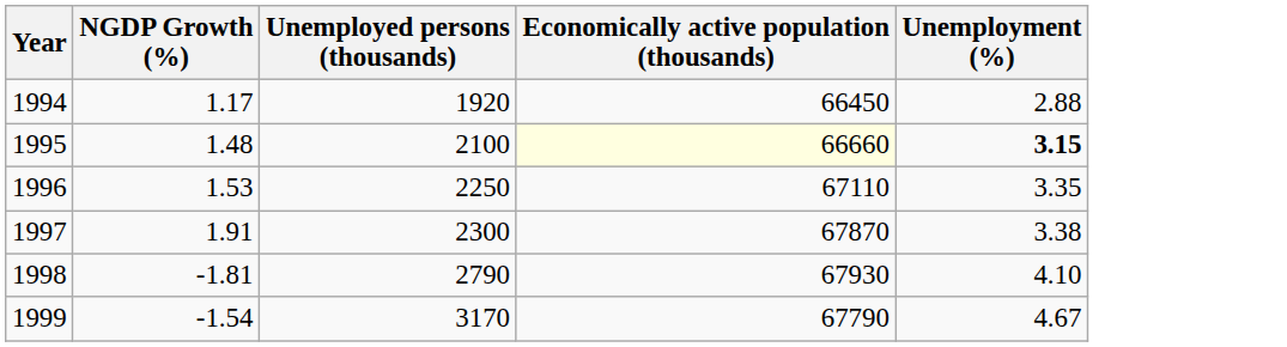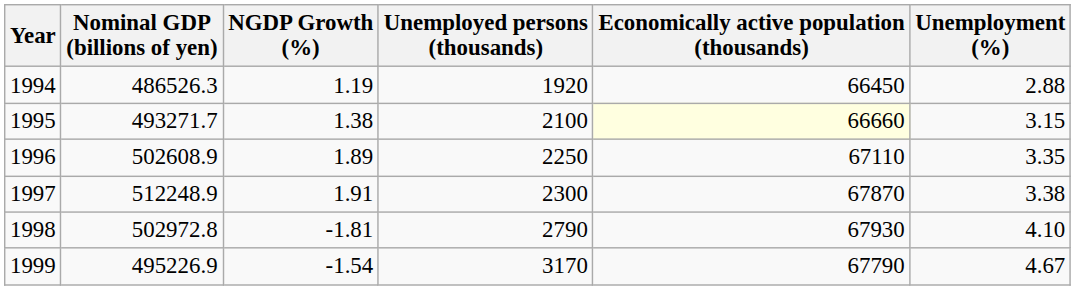 <table class=wikitable>
 <tr>
 <th>Year</th>
+<th>Nominal GDP <br> (billions of yen)</th>
 <th>NGDP Growth <br> (%)</th>
 <th>Unemployed persons <br>(thousands)</th>
 <th>Economically active population<br> (thousands)</th>
 <th>Unemployment <br> (%)</th>
 </tr>
 <tr>
 <td align="center">1994</td>
-<td align="right">1.17</td>
+<td align="right">486526.3</td>
+<td align="right">1.19</td>
 <td align="right">1920</td>
 <td align="right">66450</td>
 <td align="right">2.88</td>
 </tr>
 <tr>
 <td align="center">1995</td>
-<td align="right">1.48</td>
+<td align="right">493271.7</td>
+<td align="right">1.38</td>
 <td align="right">2100</td>
 <td align="right" style="background: lightyellow;">66660</td>
-<td align="right"><strong>3.15</strong></td>
+<td align="right">3.15</td>
 </tr>
 <tr>
 <td align="center">1996</td>
-<td align="right">1.53</td>
+<td align="right">502608.9</td>
+<td align="right">1.89</td>
 <td align="right">2250</td>
 <td align="right">67110</td>
 <td align="right">3.35</td>
 </tr>
 <tr>
 <td align="center">1997</td>
+<td align="right">512248.9</td>
 <td align="right">1.91</td>
 <td align="right">2300</td>
 <td align="right">67870</td>
 <td align="right">3.38</td>
 </tr>
 <tr>
 <td align="center">1998</td>
+<td align="right">502972.8</td>
 <td align="right">-1.81</td>
 <td align="right">2790</td>
 <td align="right">67930</td>
 <td align="right">4.10</td>
 </tr>
 <tr>
 <td align="center">1999</td>
+<td align="right">495226.9</td>
 <td align="right">-1.54</td>
 <td align="right">3170</td>
 <td align="right">67790</td>
 <td align="right">4.67</td>
 </tr>
 </table>
